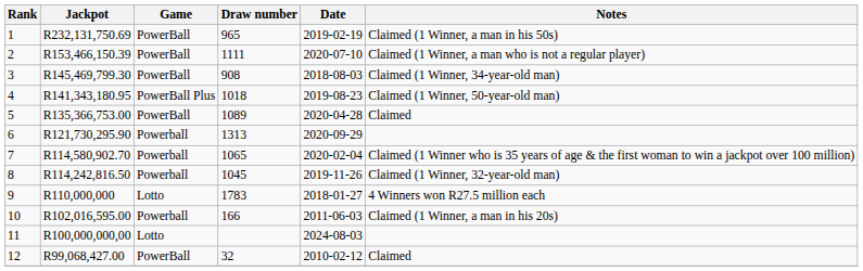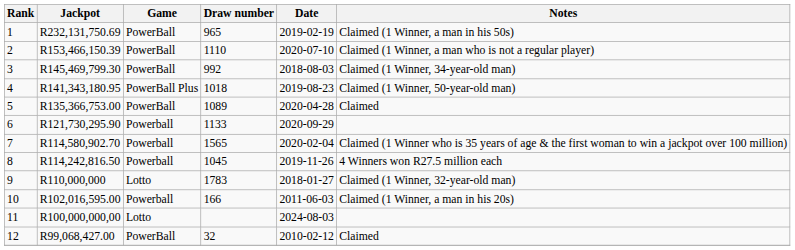 <table class="wikitable">
 <tr>
 <th>Rank</th>
 <th>Jackpot</th>
 <th>Game</th>
 <th>Draw number</th>
 <th>Date</th>
 <th>Notes</th>
 </tr>
 <tr>
 <td>1</td>
 <td>R232,131,750.69</td>
 <td>PowerBall</td>
 <td>965</td>
 <td>2019-02-19</td>
 <td>Claimed (1 Winner, a man in his 50s)</td>
 </tr>
 <tr>
 <td>2</td>
 <td>R153,466,150.39</td>
 <td>PowerBall</td>
-<td>1111</td>
+<td>1110</td>
 <td>2020-07-10</td>
 <td>Claimed (1 Winner, a man who is not a regular player)</td>
 </tr>
 <tr>
 <td>3</td>
 <td>R145,469,799.30</td>
 <td>PowerBall</td>
-<td>908</td>
+<td>992</td>
 <td>2018-08-03</td>
 <td>Claimed (1 Winner, 34-year-old man)</td>
 </tr>
 <tr>
 <td>4</td>
 <td>R141,343,180.95</td>
 <td>PowerBall Plus</td>
 <td>1018</td>
 <td>2019-08-23</td>
 <td>Claimed (1 Winner, 50-year-old man)</td>
 </tr>
 <tr>
 <td>5</td>
 <td>R135,366,753.00</td>
 <td>PowerBall</td>
 <td>1089</td>
 <td>2020-04-28</td>
 <td>Claimed</td>
 </tr>
 <tr>
 <td>6</td>
 <td>R121,730,295.90</td>
 <td>Powerball</td>
-<td>1313</td>
+<td>1133</td>
 <td>2020-09-29</td>
 <td></td>
 </tr>
 <tr>
 <td>7</td>
 <td>R114,580,902.70</td>
 <td>Powerball</td>
-<td>1065</td>
+<td>1565</td>
 <td>2020-02-04</td>
 <td>Claimed (1 Winner who is 35 years of age & the first woman to win a jackpot over 100 million)</td>
 </tr>
 <tr>
 <td>8</td>
 <td>R114,242,816.50</td>
 <td>Powerball</td>
 <td>1045</td>
 <td>2019-11-26</td>
-<td>Claimed (1 Winner, 32-year-old man)</td>
+<td>4 Winners won R27.5 million each</td>
 </tr>
 <tr>
 <td>9</td>
 <td>R110,000,000</td>
 <td>Lotto</td>
 <td>1783</td>
 <td>2018-01-27</td>
-<td>4 Winners won R27.5 million each</td>
+<td>Claimed (1 Winner, 32-year-old man)</td>
 </tr>
 <tr>
 <td>10</td>
 <td>R102,016,595.00</td>
 <td>Powerball</td>
 <td>166</td>
 <td>2011-06-03</td>
 <td>Claimed (1 Winner, a man in his 20s)</td>
 </tr>
 <tr>
 <td>11</td>
 <td>R100,000,000,00</td>
 <td>Lotto</td>
 <td></td>
 <td>2024-08-03</td>
 <td></td>
 </tr>
 <tr>
 <td>12</td>
 <td>R99,068,427.00</td>
 <td>PowerBall</td>
 <td>32</td>
 <td>2010-02-12</td>
 <td>Claimed</td>
 </tr>
 <tr>
 </tr>
 </table>
